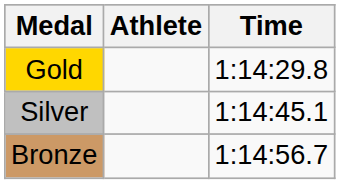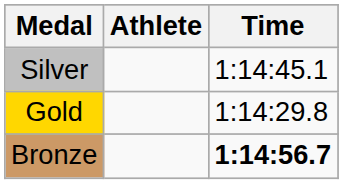 <table class="wikitable">
 <tr>
 <th>Medal</th>
 <th>Athlete</th>
 <th>Time</th>
 </tr>
 <tr>
+<td style="text-align:center;background-color:silver;">Silver</td>
+<td></td>
+<td>1:14:45.1</td>
+</tr>
+<tr>
 <td style="text-align:center;background-color:gold;">Gold</td>
 <td></td>
 <td>1:14:29.8</td>
 </tr>
 <tr>
-<td style="text-align:center;background-color:silver;">Silver</td>
-<td></td>
-<td>1:14:45.1</td>
-</tr>
-<tr>
 <td style="text-align:center;background-color:#CC9966;">Bronze</td>
 <td></td>
-<td>1:14:56.7</td>
+<td><strong>1:14:56.7</strong></td>
 </tr>
 </table>
